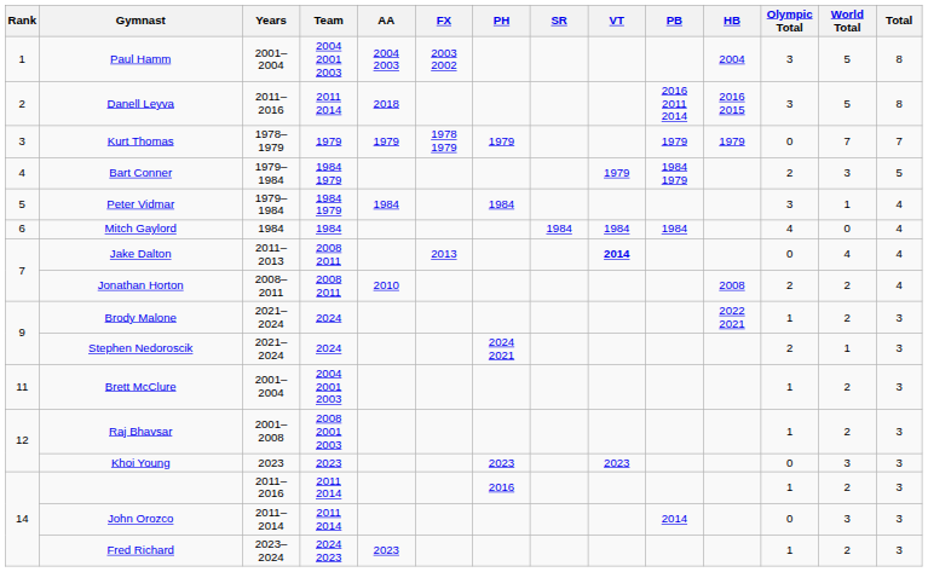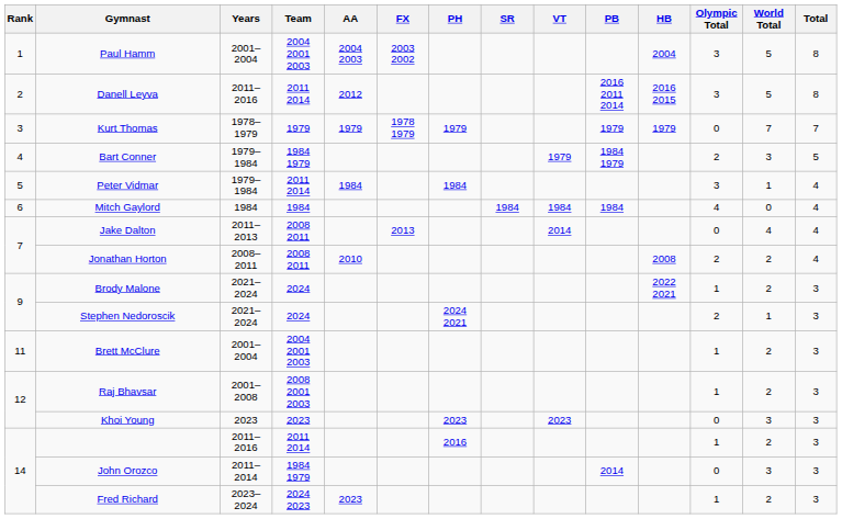 <table class="wikitable sortable" width=100% style="text-align:center;">
 <tr>
 <th style="width:1.8em;">Rank</th>
 <th class=unsortable>Gymnast</th>
 <th style="width:4.5em;">Years</th>
 <th style="width:4.5em;">Team</th>
 <th style="width:4.5em;">AA</th>
 <th style="width:4.5em;"><a href='#'>FX</a></th>
 <th style="width:4.5em;"><a href='#'>PH</a></th>
 <th style="width:4.5em;"><a href='#'>SR</a></th>
 <th style="width:4.5em;"><a href='#'>VT</a></th>
 <th style="width:4.5em;"><a href='#'>PB</a></th>
 <th style="width:4.5em;"><a href='#'>HB</a></th>
 <th style="width:4.5em;"><a href='#'>Olympic</a> Total</th>
 <th style="width:4.5em;"><a href='#'>World</a> Total</th>
 <th style="width:3.5em;">Total</th>
 </tr>
 <tr>
 <td>1</td>
 <td><a href='#'>Paul Hamm</a></td>
 <td>2001–2004</td>
 <td> <a href='#'>2004</a><br> <a href='#'>2001</a><br> <a href='#'>2003</a></td>
 <td> <a href='#'>2004</a><br> <a href='#'>2003</a></td>
 <td> <a href='#'>2003</a><br> <a href='#'>2002</a></td>
 <td></td>
 <td></td>
 <td></td>
 <td></td>
 <td> <a href='#'>2004</a></td>
 <td>3</td>
 <td>5</td>
 <td>8</td>
 </tr>
 <tr>
 <td>2</td>
 <td><a href='#'>Danell Leyva</a></td>
 <td>2011–2016</td>
 <td> <a href='#'>2011</a><br> <a href='#'>2014</a></td>
-<td> <a href='#'>2018</a></td>
+<td> <a href='#'>2012</a></td>
 <td></td>
 <td></td>
 <td></td>
 <td></td>
 <td> <a href='#'>2016</a><br> <a href='#'>2011</a><br> <a href='#'>2014</a></td>
 <td> <a href='#'>2016</a><br> <a href='#'>2015</a></td>
 <td>3</td>
 <td>5</td>
 <td>8</td>
 </tr>
 <tr>
 <td>3</td>
 <td><a href='#'>Kurt Thomas</a></td>
 <td>1978–1979</td>
 <td> <a href='#'>1979</a></td>
 <td> <a href='#'>1979</a></td>
 <td> <a href='#'>1978</a><br> <a href='#'>1979</a></td>
 <td> <a href='#'>1979</a></td>
 <td></td>
 <td></td>
 <td> <a href='#'>1979</a></td>
 <td> <a href='#'>1979</a></td>
 <td>0</td>
 <td>7</td>
 <td>7</td>
 </tr>
 <tr>
 <td>4</td>
 <td><a href='#'>Bart Conner</a></td>
 <td>1979–1984</td>
 <td> <a href='#'>1984</a><br> <a href='#'>1979</a></td>
 <td></td>
 <td></td>
 <td></td>
 <td></td>
 <td> <a href='#'>1979</a></td>
 <td> <a href='#'>1984</a><br> <a href='#'>1979</a></td>
 <td></td>
 <td>2</td>
 <td>3</td>
 <td>5</td>
 </tr>
 <tr>
 <td>5</td>
 <td><a href='#'>Peter Vidmar</a></td>
 <td>1979–1984</td>
-<td> <a href='#'>1984</a><br> <a href='#'>1979</a></td>
+<td> <a href='#'>2011</a><br> <a href='#'>2014</a></td>
 <td> <a href='#'>1984</a></td>
 <td></td>
 <td> <a href='#'>1984</a></td>
 <td></td>
 <td></td>
 <td></td>
 <td></td>
 <td>3</td>
 <td>1</td>
 <td>4</td>
 </tr>
 <tr>
 <td>6</td>
 <td><a href='#'>Mitch Gaylord</a></td>
 <td>1984</td>
 <td> <a href='#'>1984</a></td>
 <td></td>
 <td></td>
 <td></td>
 <td> <a href='#'>1984</a></td>
 <td> <a href='#'>1984</a></td>
 <td> <a href='#'>1984</a></td>
 <td></td>
 <td>4</td>
 <td>0</td>
 <td>4</td>
 </tr>
 <tr>
 <td rowspan="2">7</td>
 <td><a href='#'>Jake Dalton</a></td>
 <td>2011–2013</td>
 <td> <a href='#'>2008</a><br> <a href='#'>2011</a></td>
 <td></td>
 <td> <a href='#'>2013</a></td>
 <td></td>
 <td></td>
-<td><strong> <a href='#'>2014</a></strong></td>
+<td> <a href='#'>2014</a></td>
 <td></td>
 <td></td>
 <td>0</td>
 <td>4</td>
 <td>4</td>
 </tr>
 <tr>
 <td><a href='#'>Jonathan Horton</a></td>
 <td>2008–2011</td>
 <td> <a href='#'>2008</a><br> <a href='#'>2011</a></td>
 <td> <a href='#'>2010</a></td>
 <td></td>
 <td></td>
 <td></td>
 <td></td>
 <td></td>
 <td> <a href='#'>2008</a></td>
 <td>2</td>
 <td>2</td>
 <td>4</td>
 </tr>
 <tr>
 <td rowspan="2">9</td>
 <td><a href='#'>Brody Malone</a></td>
 <td>2021–2024</td>
 <td> <a href='#'>2024</a></td>
 <td></td>
 <td></td>
 <td></td>
 <td></td>
 <td></td>
 <td></td>
 <td> <a href='#'>2022</a><br> <a href='#'>2021</a></td>
 <td>1</td>
 <td>2</td>
 <td>3</td>
 </tr>
 <tr>
 <td><a href='#'>Stephen Nedoroscik</a></td>
 <td>2021–2024</td>
 <td> <a href='#'>2024</a></td>
 <td></td>
 <td></td>
 <td> <a href='#'>2024</a><br> <a href='#'>2021</a></td>
 <td></td>
 <td></td>
 <td></td>
 <td></td>
 <td>2</td>
 <td>1</td>
 <td>3</td>
 </tr>
 <tr>
 <td>11</td>
 <td><a href='#'>Brett McClure</a></td>
 <td>2001–2004</td>
 <td> <a href='#'>2004</a><br> <a href='#'>2001</a><br> <a href='#'>2003</a></td>
 <td></td>
 <td></td>
 <td></td>
 <td></td>
 <td></td>
 <td></td>
 <td></td>
 <td>1</td>
 <td>2</td>
 <td>3</td>
 </tr>
 <tr>
 <td rowspan="2">12</td>
 <td><a href='#'>Raj Bhavsar</a></td>
 <td>2001–2008</td>
 <td> <a href='#'>2008</a><br> <a href='#'>2001</a><br> <a href='#'>2003</a></td>
 <td></td>
 <td></td>
 <td></td>
 <td></td>
 <td></td>
 <td></td>
 <td></td>
 <td>1</td>
 <td>2</td>
 <td>3</td>
 </tr>
 <tr>
 <td><a href='#'>Khoi Young</a></td>
 <td>2023</td>
 <td> <a href='#'>2023</a></td>
 <td></td>
 <td></td>
 <td> <a href='#'>2023</a></td>
 <td></td>
 <td> <a href='#'>2023</a></td>
 <td></td>
 <td></td>
 <td>0</td>
 <td>3</td>
 <td>3</td>
 </tr>
 <tr>
 <td rowspan="3">14</td>
 <td></td>
 <td>2011–2016</td>
 <td> <a href='#'>2011</a><br> <a href='#'>2014</a></td>
 <td></td>
 <td></td>
 <td> <a href='#'>2016</a></td>
 <td></td>
 <td></td>
 <td></td>
 <td></td>
 <td>1</td>
 <td>2</td>
 <td>3</td>
 </tr>
 <tr>
 <td><a href='#'>John Orozco</a></td>
 <td>2011–2014</td>
-<td> <a href='#'>2011</a><br> <a href='#'>2014</a></td>
+<td> <a href='#'>1984</a><br> <a href='#'>1979</a></td>
 <td></td>
 <td></td>
 <td></td>
 <td></td>
 <td></td>
 <td> <a href='#'>2014</a></td>
 <td></td>
 <td>0</td>
 <td>3</td>
 <td>3</td>
 </tr>
 <tr>
 <td><a href='#'>Fred Richard</a></td>
 <td>2023–2024</td>
 <td> <a href='#'>2024</a><br> <a href='#'>2023</a></td>
 <td> <a href='#'>2023</a></td>
 <td></td>
 <td></td>
 <td></td>
 <td></td>
 <td></td>
 <td></td>
 <td>1</td>
 <td>2</td>
 <td>3</td>
 </tr>
 </table>
